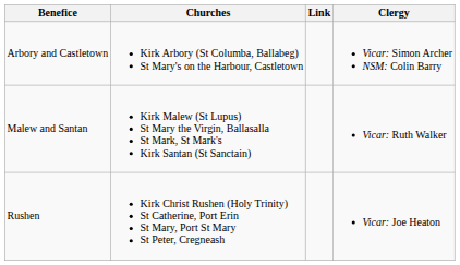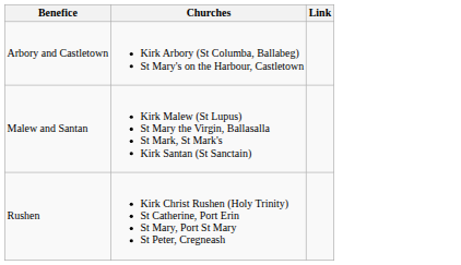 <table class="wikitable">
 <tr>
 <th>Benefice</th>
 <th>Churches</th>
 <th>Link</th>
-<th>Clergy</th>
 </tr>
 <tr>
 <td>Arbory and Castletown</td>
 <td><br><ul><li>Kirk Arbory (St Columba, Ballabeg)</li><li>St Mary's on the Harbour, Castletown</li></ul></td>
 <td></td>
-<td><br><ul><li><em>Vicar:</em> Simon Archer</li><li><em>NSM:</em> Colin Barry</li></ul></td>
 </tr>
 <tr>
 <td>Malew and Santan</td>
 <td><br><ul><li>Kirk Malew (St Lupus)</li><li>St Mary the Virgin, Ballasalla</li><li>St Mark, St Mark's</li><li>Kirk Santan (St Sanctain)</li></ul></td>
 <td></td>
-<td><br><ul><li><em>Vicar:</em> Ruth Walker</li></ul></td>
 </tr>
 <tr>
 <td>Rushen</td>
 <td><br><ul><li>Kirk Christ Rushen (Holy Trinity)</li><li>St Catherine, Port Erin</li><li>St Mary, Port St Mary</li><li>St Peter, Cregneash</li></ul></td>
 <td></td>
-<td><br><ul><li><em>Vicar:</em> Joe Heaton</li></ul></td>
 </tr>
 </table>
